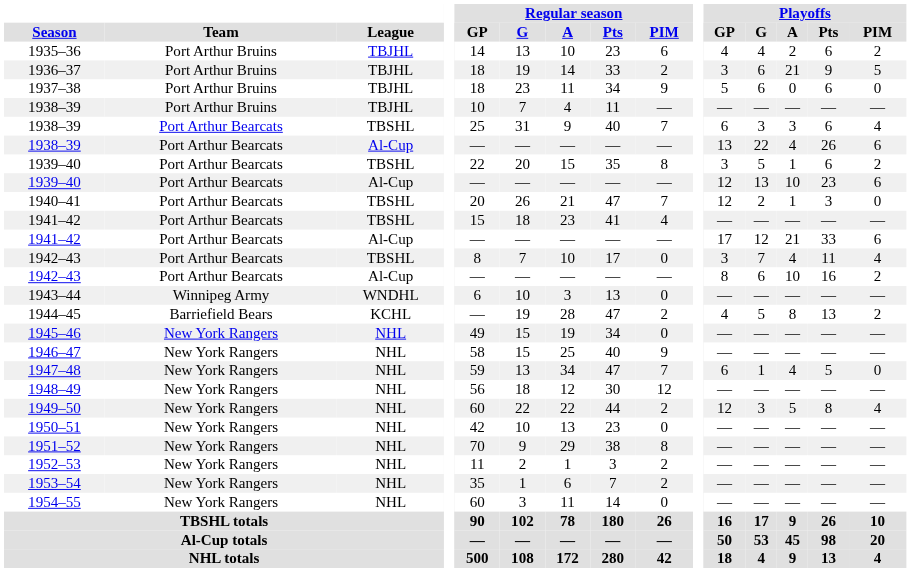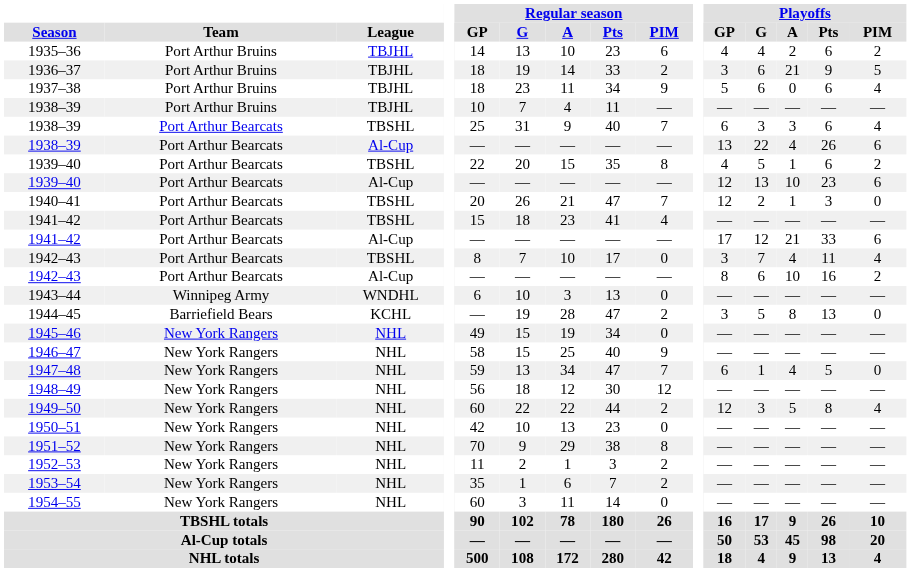 <table border="0" cellpadding="1" cellspacing="0" style="text-align:center; width:60em">
 <tr bgcolor="#e0e0e0">
 <th colspan="3" bgcolor="#ffffff"> </th>
 <th rowspan="99" bgcolor="#ffffff"> </th>
 <th colspan="5"><a href='#'>Regular season</a></th>
 <th rowspan="99" bgcolor="#ffffff"> </th>
 <th colspan="5"><a href='#'>Playoffs</a></th>
 </tr>
 <tr bgcolor="#e0e0e0">
 <th><a href='#'>Season</a></th>
 <th>Team</th>
 <th>League</th>
 <th>GP</th>
 <th><a href='#'>G</a></th>
 <th><a href='#'>A</a></th>
 <th><a href='#'>Pts</a></th>
 <th><a href='#'>PIM</a></th>
 <th>GP</th>
 <th>G</th>
 <th>A</th>
 <th>Pts</th>
 <th>PIM</th>
 </tr>
 <tr ALIGN="center">
 <td>1935–36</td>
 <td>Port Arthur Bruins</td>
 <td><a href='#'>TBJHL</a></td>
 <td>14</td>
 <td>13</td>
 <td>10</td>
 <td>23</td>
 <td>6</td>
 <td>4</td>
 <td>4</td>
 <td>2</td>
 <td>6</td>
 <td>2</td>
 </tr>
 <tr ALIGN="center" bgcolor="#f0f0f0">
 <td>1936–37</td>
 <td>Port Arthur Bruins</td>
 <td>TBJHL</td>
 <td>18</td>
 <td>19</td>
 <td>14</td>
 <td>33</td>
 <td>2</td>
 <td>3</td>
 <td>6</td>
 <td>21</td>
 <td>9</td>
 <td>5</td>
 </tr>
 <tr ALIGN="center">
 <td>1937–38</td>
 <td>Port Arthur Bruins</td>
 <td>TBJHL</td>
 <td>18</td>
 <td>23</td>
 <td>11</td>
 <td>34</td>
 <td>9</td>
 <td>5</td>
 <td>6</td>
 <td>0</td>
 <td>6</td>
-<td>0</td>
+<td>4</td>
 </tr>
 <tr ALIGN="center" bgcolor="#f0f0f0">
 <td>1938–39</td>
 <td>Port Arthur Bruins</td>
 <td>TBJHL</td>
 <td>10</td>
 <td>7</td>
 <td>4</td>
 <td>11</td>
 <td>—</td>
 <td>—</td>
 <td>—</td>
 <td>—</td>
 <td>—</td>
 <td>—</td>
 </tr>
 <tr ALIGN="center">
 <td>1938–39</td>
 <td><a href='#'>Port Arthur Bearcats</a></td>
 <td>TBSHL</td>
 <td>25</td>
 <td>31</td>
 <td>9</td>
 <td>40</td>
 <td>7</td>
 <td>6</td>
 <td>3</td>
 <td>3</td>
 <td>6</td>
 <td>4</td>
 </tr>
 <tr ALIGN="center" bgcolor="#f0f0f0">
 <td><a href='#'>1938–39</a></td>
 <td>Port Arthur Bearcats</td>
 <td><a href='#'>Al-Cup</a></td>
 <td>—</td>
 <td>—</td>
 <td>—</td>
 <td>—</td>
 <td>—</td>
 <td>13</td>
 <td>22</td>
 <td>4</td>
 <td>26</td>
 <td>6</td>
 </tr>
 <tr ALIGN="center">
 <td>1939–40</td>
 <td>Port Arthur Bearcats</td>
 <td>TBSHL</td>
 <td>22</td>
 <td>20</td>
 <td>15</td>
 <td>35</td>
 <td>8</td>
-<td>3</td>
+<td>4</td>
 <td>5</td>
 <td>1</td>
 <td>6</td>
 <td>2</td>
 </tr>
 <tr ALIGN="center" bgcolor="#f0f0f0">
 <td><a href='#'>1939–40</a></td>
 <td>Port Arthur Bearcats</td>
 <td>Al-Cup</td>
 <td>—</td>
 <td>—</td>
 <td>—</td>
 <td>—</td>
 <td>—</td>
 <td>12</td>
 <td>13</td>
 <td>10</td>
 <td>23</td>
 <td>6</td>
 </tr>
 <tr ALIGN="center">
 <td>1940–41</td>
 <td>Port Arthur Bearcats</td>
 <td>TBSHL</td>
 <td>20</td>
 <td>26</td>
 <td>21</td>
 <td>47</td>
 <td>7</td>
 <td>12</td>
 <td>2</td>
 <td>1</td>
 <td>3</td>
 <td>0</td>
 </tr>
 <tr ALIGN="center" bgcolor="#f0f0f0">
 <td>1941–42</td>
 <td>Port Arthur Bearcats</td>
 <td>TBSHL</td>
 <td>15</td>
 <td>18</td>
 <td>23</td>
 <td>41</td>
 <td>4</td>
 <td>—</td>
 <td>—</td>
 <td>—</td>
 <td>—</td>
 <td>—</td>
 </tr>
 <tr ALIGN="center">
 <td><a href='#'>1941–42</a></td>
 <td>Port Arthur Bearcats</td>
 <td>Al-Cup</td>
 <td>—</td>
 <td>—</td>
 <td>—</td>
 <td>—</td>
 <td>—</td>
 <td>17</td>
 <td>12</td>
 <td>21</td>
 <td>33</td>
 <td>6</td>
 </tr>
 <tr ALIGN="center" bgcolor="#f0f0f0">
 <td>1942–43</td>
 <td>Port Arthur Bearcats</td>
 <td>TBSHL</td>
 <td>8</td>
 <td>7</td>
 <td>10</td>
 <td>17</td>
 <td>0</td>
 <td>3</td>
 <td>7</td>
 <td>4</td>
 <td>11</td>
 <td>4</td>
 </tr>
 <tr ALIGN="center">
 <td><a href='#'>1942–43</a></td>
 <td>Port Arthur Bearcats</td>
 <td>Al-Cup</td>
 <td>—</td>
 <td>—</td>
 <td>—</td>
 <td>—</td>
 <td>—</td>
 <td>8</td>
 <td>6</td>
 <td>10</td>
 <td>16</td>
 <td>2</td>
 </tr>
 <tr ALIGN="center" bgcolor="#f0f0f0">
 <td>1943–44</td>
 <td>Winnipeg Army</td>
 <td>WNDHL</td>
 <td>6</td>
 <td>10</td>
 <td>3</td>
 <td>13</td>
 <td>0</td>
 <td>—</td>
 <td>—</td>
 <td>—</td>
 <td>—</td>
 <td>—</td>
 </tr>
 <tr ALIGN="center">
 <td>1944–45</td>
 <td>Barriefield Bears</td>
 <td>KCHL</td>
 <td>—</td>
 <td>19</td>
 <td>28</td>
 <td>47</td>
 <td>2</td>
-<td>4</td>
+<td>3</td>
 <td>5</td>
 <td>8</td>
 <td>13</td>
-<td>2</td>
+<td>0</td>
 </tr>
 <tr ALIGN="center" bgcolor="#f0f0f0">
 <td><a href='#'>1945–46</a></td>
 <td><a href='#'>New York Rangers</a></td>
 <td><a href='#'>NHL</a></td>
 <td>49</td>
 <td>15</td>
 <td>19</td>
 <td>34</td>
 <td>0</td>
 <td>—</td>
 <td>—</td>
 <td>—</td>
 <td>—</td>
 <td>—</td>
 </tr>
 <tr ALIGN="center">
 <td><a href='#'>1946–47</a></td>
 <td>New York Rangers</td>
 <td>NHL</td>
 <td>58</td>
 <td>15</td>
 <td>25</td>
 <td>40</td>
 <td>9</td>
 <td>—</td>
 <td>—</td>
 <td>—</td>
 <td>—</td>
 <td>—</td>
 </tr>
 <tr ALIGN="center" bgcolor="#f0f0f0">
 <td><a href='#'>1947–48</a></td>
 <td>New York Rangers</td>
 <td>NHL</td>
 <td>59</td>
 <td>13</td>
 <td>34</td>
 <td>47</td>
 <td>7</td>
 <td>6</td>
 <td>1</td>
 <td>4</td>
 <td>5</td>
 <td>0</td>
 </tr>
 <tr ALIGN="center">
 <td><a href='#'>1948–49</a></td>
 <td>New York Rangers</td>
 <td>NHL</td>
 <td>56</td>
 <td>18</td>
 <td>12</td>
 <td>30</td>
 <td>12</td>
 <td>—</td>
 <td>—</td>
 <td>—</td>
 <td>—</td>
 <td>—</td>
 </tr>
 <tr ALIGN="center" bgcolor="#f0f0f0">
 <td><a href='#'>1949–50</a></td>
 <td>New York Rangers</td>
 <td>NHL</td>
 <td>60</td>
 <td>22</td>
 <td>22</td>
 <td>44</td>
 <td>2</td>
 <td>12</td>
 <td>3</td>
 <td>5</td>
 <td>8</td>
 <td>4</td>
 </tr>
 <tr ALIGN="center">
 <td><a href='#'>1950–51</a></td>
 <td>New York Rangers</td>
 <td>NHL</td>
 <td>42</td>
 <td>10</td>
 <td>13</td>
 <td>23</td>
 <td>0</td>
 <td>—</td>
 <td>—</td>
 <td>—</td>
 <td>—</td>
 <td>—</td>
 </tr>
 <tr ALIGN="center" bgcolor="#f0f0f0">
 <td><a href='#'>1951–52</a></td>
 <td>New York Rangers</td>
 <td>NHL</td>
 <td>70</td>
 <td>9</td>
 <td>29</td>
 <td>38</td>
 <td>8</td>
 <td>—</td>
 <td>—</td>
 <td>—</td>
 <td>—</td>
 <td>—</td>
 </tr>
 <tr ALIGN="center">
 <td><a href='#'>1952–53</a></td>
 <td>New York Rangers</td>
 <td>NHL</td>
 <td>11</td>
 <td>2</td>
 <td>1</td>
 <td>3</td>
 <td>2</td>
 <td>—</td>
 <td>—</td>
 <td>—</td>
 <td>—</td>
 <td>—</td>
 </tr>
 <tr ALIGN="center" bgcolor="#f0f0f0">
 <td><a href='#'>1953–54</a></td>
 <td>New York Rangers</td>
 <td>NHL</td>
 <td>35</td>
 <td>1</td>
 <td>6</td>
 <td>7</td>
 <td>2</td>
 <td>—</td>
 <td>—</td>
 <td>—</td>
 <td>—</td>
 <td>—</td>
 </tr>
 <tr ALIGN="center">
 <td><a href='#'>1954–55</a></td>
 <td>New York Rangers</td>
 <td>NHL</td>
 <td>60</td>
 <td>3</td>
 <td>11</td>
 <td>14</td>
 <td>0</td>
 <td>—</td>
 <td>—</td>
 <td>—</td>
 <td>—</td>
 <td>—</td>
 </tr>
 <tr bgcolor="#e0e0e0">
 <th colspan="3">TBSHL totals</th>
 <th>90</th>
 <th>102</th>
 <th>78</th>
 <th>180</th>
 <th>26</th>
 <th>16</th>
 <th>17</th>
 <th>9</th>
 <th>26</th>
 <th>10</th>
 </tr>
 <tr bgcolor="#e0e0e0">
 <th colspan="3">Al-Cup totals</th>
 <th>—</th>
 <th>—</th>
 <th>—</th>
 <th>—</th>
 <th>—</th>
 <th>50</th>
 <th>53</th>
 <th>45</th>
 <th>98</th>
 <th>20</th>
 </tr>
 <tr bgcolor="#e0e0e0">
 <th colspan="3">NHL totals</th>
 <th>500</th>
 <th>108</th>
 <th>172</th>
 <th>280</th>
 <th>42</th>
 <th>18</th>
 <th>4</th>
 <th>9</th>
 <th>13</th>
 <th>4</th>
 </tr>
 </table>
